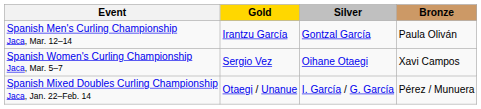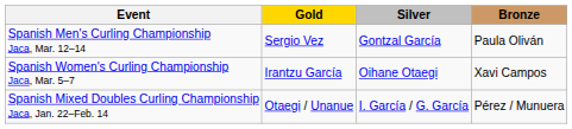 <table class="wikitable">
 <tr>
 <th>Event</th>
 <th style="background:gold">Gold</th>
 <th style="background:silver">Silver</th>
 <th style="background:#cc9966">Bronze</th>
 </tr>
 <tr>
 <td><a href='#'>Spanish Men's Curling Championship</a> <br> <small><a href='#'>Jaca</a>, Mar. 12–14</small></td>
-<td> <a href='#'>Irantzu García</a></td>
+<td> <a href='#'>Sergio Vez</a></td>
 <td> <a href='#'>Gontzal García</a></td>
 <td> Paula Oliván</td>
 </tr>
 <tr>
 <td><a href='#'>Spanish Women's Curling Championship</a> <br> <small><a href='#'>Jaca</a>, Mar. 5–7</small></td>
-<td> <a href='#'>Sergio Vez</a></td>
+<td> <a href='#'>Irantzu García</a></td>
 <td> <a href='#'>Oihane Otaegi</a></td>
 <td> Xavi Campos</td>
 </tr>
 <tr>
 <td><a href='#'>Spanish Mixed Doubles Curling Championship</a> <br> <small><a href='#'>Jaca</a>, Jan. 22–Feb. 14</small></td>
 <td> <a href='#'>Otaegi</a> / <a href='#'>Unanue</a></td>
 <td> <a href='#'>I. García</a> / <a href='#'>G. García</a></td>
 <td> Pérez / Munuera</td>
 </tr>
 </table>
